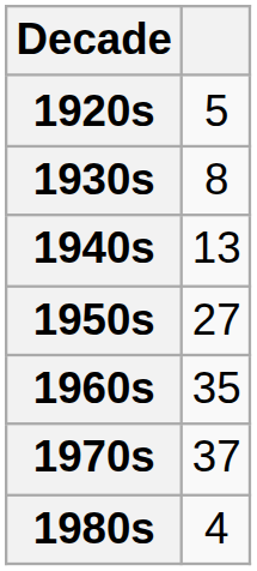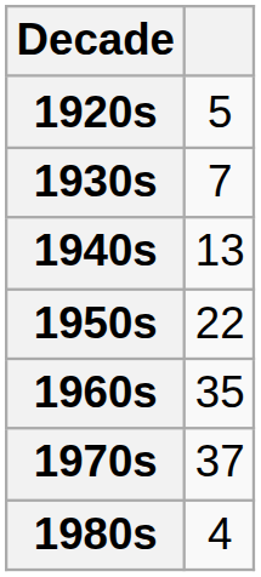 <table class="wikitable sortable plainrowheaders">
 <tr>
 <th scope="col">Decade</th>
 <th scope="col"></th>
 </tr>
 <tr>
 <th scope="row">1920s</th>
 <td align="center">5</td>
 </tr>
 <tr>
 <th scope="row">1930s</th>
-<td align="center">8</td>
+<td align="center">7</td>
 </tr>
 <tr>
 <th scope="row">1940s</th>
 <td align="center">13</td>
 </tr>
 <tr>
 <th scope="row">1950s</th>
-<td align="center">27</td>
+<td align="center">22</td>
 </tr>
 <tr>
 <th scope="row">1960s</th>
 <td align="center">35</td>
 </tr>
 <tr>
 <th scope="row">1970s</th>
 <td align="center">37</td>
 </tr>
 <tr>
 <th scope="row">1980s</th>
 <td align="center">4</td>
 </tr>
 </table>
